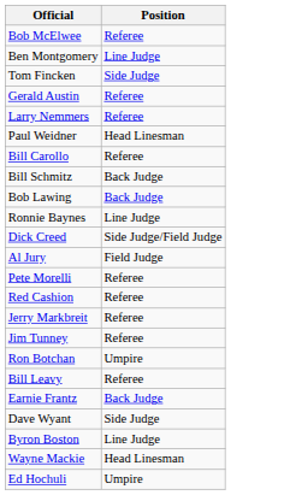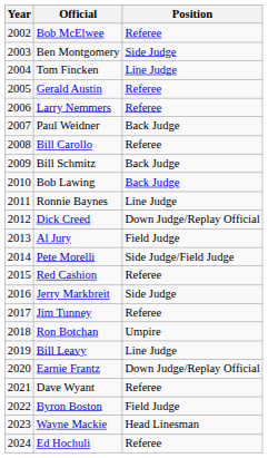 <table class="wikitable">
 <tr>
+<th bgcolor="#e5e5e5">Year</th>
 <th bgcolor="#e5e5e5">Official</th>
 <th>Position</th>
 </tr>
 <tr>
+<td>2002</td>
 <td><a href='#'>Bob McElwee</a></td>
 <td><a href='#'>Referee</a></td>
 </tr>
 <tr>
+<td>2003</td>
 <td>Ben Montgomery </td>
+<td><a href='#'>Side Judge</a></td>
+</tr>
+<tr>
+<td>2004</td>
+<td>Tom Fincken</td>
 <td><a href='#'>Line Judge</a></td>
 </tr>
 <tr>
-<td>Tom Fincken</td>
-<td><a href='#'>Side Judge</a></td>
-</tr>
-<tr>
+<td>2005</td>
 <td><a href='#'>Gerald Austin</a></td>
 <td><a href='#'>Referee</a></td>
 </tr>
 <tr>
+<td>2006</td>
 <td><a href='#'>Larry Nemmers</a></td>
 <td><a href='#'>Referee</a></td>
 </tr>
 <tr>
+<td>2007</td>
 <td>Paul Weidner</td>
-<td>Head Linesman</td>
+<td>Back Judge</td>
 </tr>
 <tr>
+<td>2008</td>
 <td><a href='#'>Bill Carollo</a></td>
 <td>Referee</td>
 </tr>
 <tr>
+<td>2009</td>
 <td>Bill Schmitz</td>
 <td>Back Judge</td>
 </tr>
 <tr>
+<td>2010</td>
 <td>Bob Lawing</td>
 <td><a href='#'>Back Judge</a></td>
 </tr>
 <tr>
+<td>2011</td>
 <td>Ronnie Baynes</td>
 <td>Line Judge</td>
 </tr>
 <tr>
+<td>2012</td>
 <td><a href='#'>Dick Creed</a></td>
-<td>Side Judge/Field Judge</td>
+<td>Down Judge/Replay Official</td>
 </tr>
 <tr>
+<td>2013</td>
 <td><a href='#'>Al Jury</a></td>
 <td>Field Judge</td>
 </tr>
 <tr>
+<td>2014</td>
 <td><a href='#'>Pete Morelli</a></td>
-<td>Referee</td>
+<td>Side Judge/Field Judge</td>
 </tr>
 <tr>
+<td>2015</td>
 <td><a href='#'>Red Cashion</a></td>
 <td>Referee</td>
 </tr>
 <tr>
+<td>2016</td>
 <td><a href='#'>Jerry Markbreit</a></td>
-<td>Referee</td>
+<td>Side Judge</td>
 </tr>
 <tr>
+<td>2017</td>
 <td><a href='#'>Jim Tunney</a></td>
 <td>Referee</td>
 </tr>
 <tr>
+<td>2018</td>
 <td><a href='#'>Ron Botchan</a></td>
 <td>Umpire</td>
 </tr>
 <tr>
+<td>2019</td>
 <td><a href='#'>Bill Leavy</a></td>
+<td>Line Judge</td>
+</tr>
+<tr>
+<td>2020</td>
+<td><a href='#'>Earnie Frantz</a></td>
+<td>Down Judge/Replay Official</td>
+</tr>
+<tr>
+<td>2021</td>
+<td>Dave Wyant</td>
 <td>Referee</td>
 </tr>
 <tr>
-<td><a href='#'>Earnie Frantz</a></td>
-<td><a href='#'>Back Judge</a></td>
+<td>2022</td>
+<td><a href='#'>Byron Boston</a></td>
+<td>Field Judge</td>
 </tr>
 <tr>
-<td>Dave Wyant</td>
-<td>Side Judge</td>
-</tr>
-<tr>
-<td><a href='#'>Byron Boston</a></td>
-<td>Line Judge</td>
-</tr>
-<tr>
+<td>2023</td>
 <td><a href='#'>Wayne Mackie</a></td>
 <td>Head Linesman</td>
 </tr>
 <tr>
+<td>2024</td>
 <td><a href='#'>Ed Hochuli</a></td>
-<td>Umpire</td>
+<td>Referee</td>
 </tr>
 </table>
